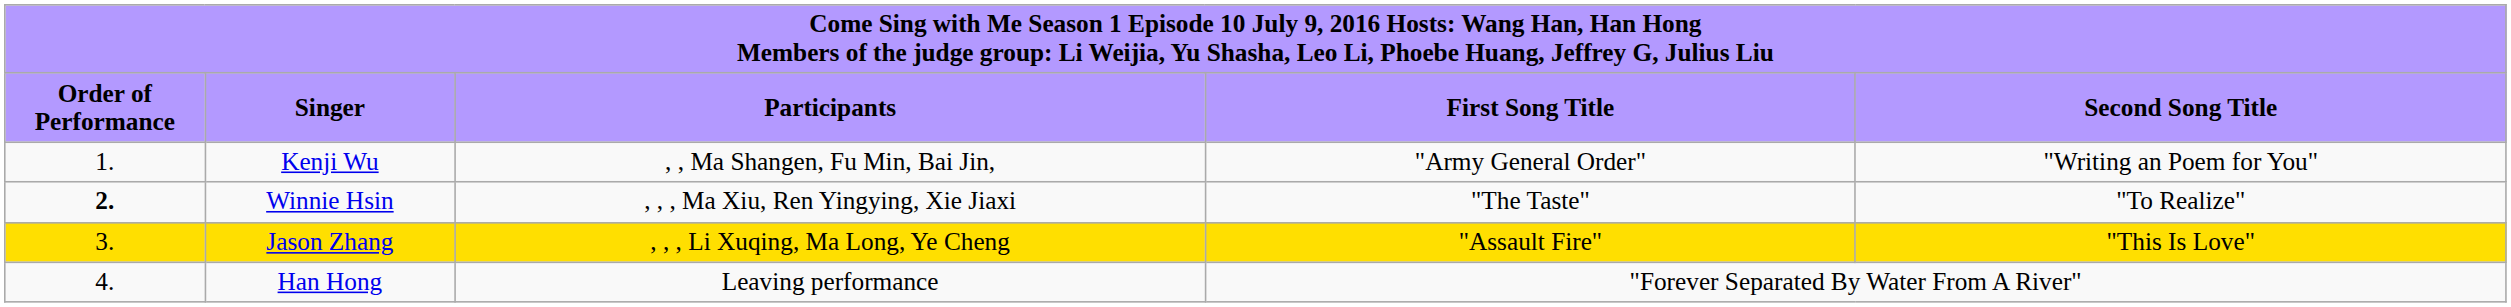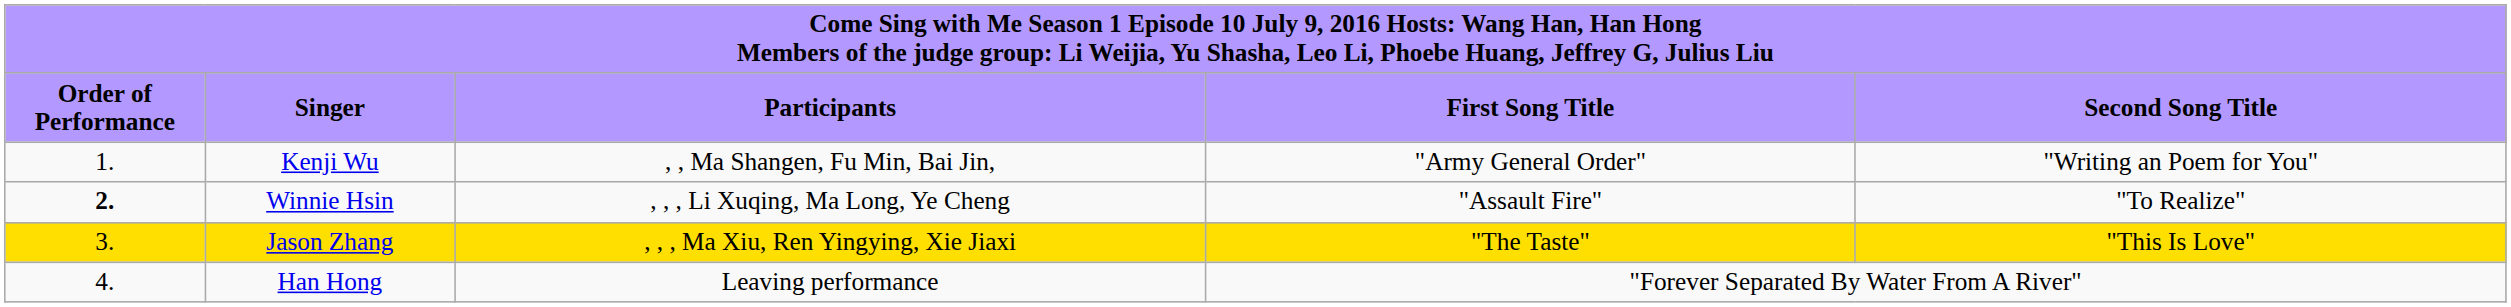 <table class="wikitable sortable mw-collapsible" width="100%" style="text-align:center">
 <tr style="background:#B399FF">
 <td colspan="5"><div><strong>Come Sing with Me Season 1 Episode 10 July 9, 2016 Hosts: Wang Han, Han Hong<br>Members of the judge group: Li Weijia, Yu Shasha, Leo Li, Phoebe Huang, Jeffrey G, Julius Liu</strong></div></td>
 </tr>
 <tr style="background:#B399FF">
 <td style="width:8%"><strong>Order of Performance</strong></td>
 <td style="width:10%"><strong>Singer</strong></td>
 <td style="width:30%"><strong>Participants</strong></td>
 <td style="width:26%"><strong>First Song Title</strong></td>
 <td style="width:26%"><strong>Second Song Title</strong></td>
 </tr>
 <tr>
 <td>1.</td>
 <td><a href='#'>Kenji Wu</a></td>
 <td>, , Ma Shangen, Fu Min, Bai Jin, </td>
 <td>"Army General Order"</td>
 <td>"Writing an Poem for You"</td>
 </tr>
 <tr>
 <td><strong>2.</strong></td>
 <td><a href='#'>Winnie Hsin</a></td>
-<td>, , , Ma Xiu, Ren Yingying, Xie Jiaxi</td>
-<td>"The Taste"</td>
+<td>, , , Li Xuqing, Ma Long, Ye Cheng</td>
+<td>"Assault Fire"</td>
 <td>"To Realize"</td>
 </tr>
 <tr style="background:#FFDF00">
 <td>3.</td>
 <td><a href='#'>Jason Zhang</a></td>
-<td>, , , Li Xuqing, Ma Long, Ye Cheng</td>
-<td>"Assault Fire"</td>
+<td>, , , Ma Xiu, Ren Yingying, Xie Jiaxi</td>
+<td>"The Taste"</td>
 <td>"This Is Love"</td>
 </tr>
 <tr>
 <td>4.</td>
 <td><a href='#'>Han Hong</a></td>
 <td>Leaving performance</td>
 <td colspan=2>"Forever Separated By Water From A River"</td>
 </tr>
 </table>
